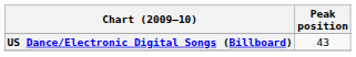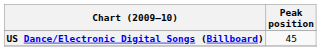 <table class="wikitable sortable plainrowheaders" style="text-align:center;">
 <tr>
 <th>Chart (2009–10)</th>
 <th>Peak<br>position</th>
 </tr>
 <tr>
 </tr>
 <tr>
 </tr>
 <tr>
 </tr>
 <tr>
 <th scope="row">US <a href='#'>Dance/Electronic Digital Songs</a> (<a href='#'>Billboard</a>)</th>
-<td>43</td>
+<td>45</td>
 </tr>
 <tr>
 </tr>
 <tr>
 </tr>
 </table>
